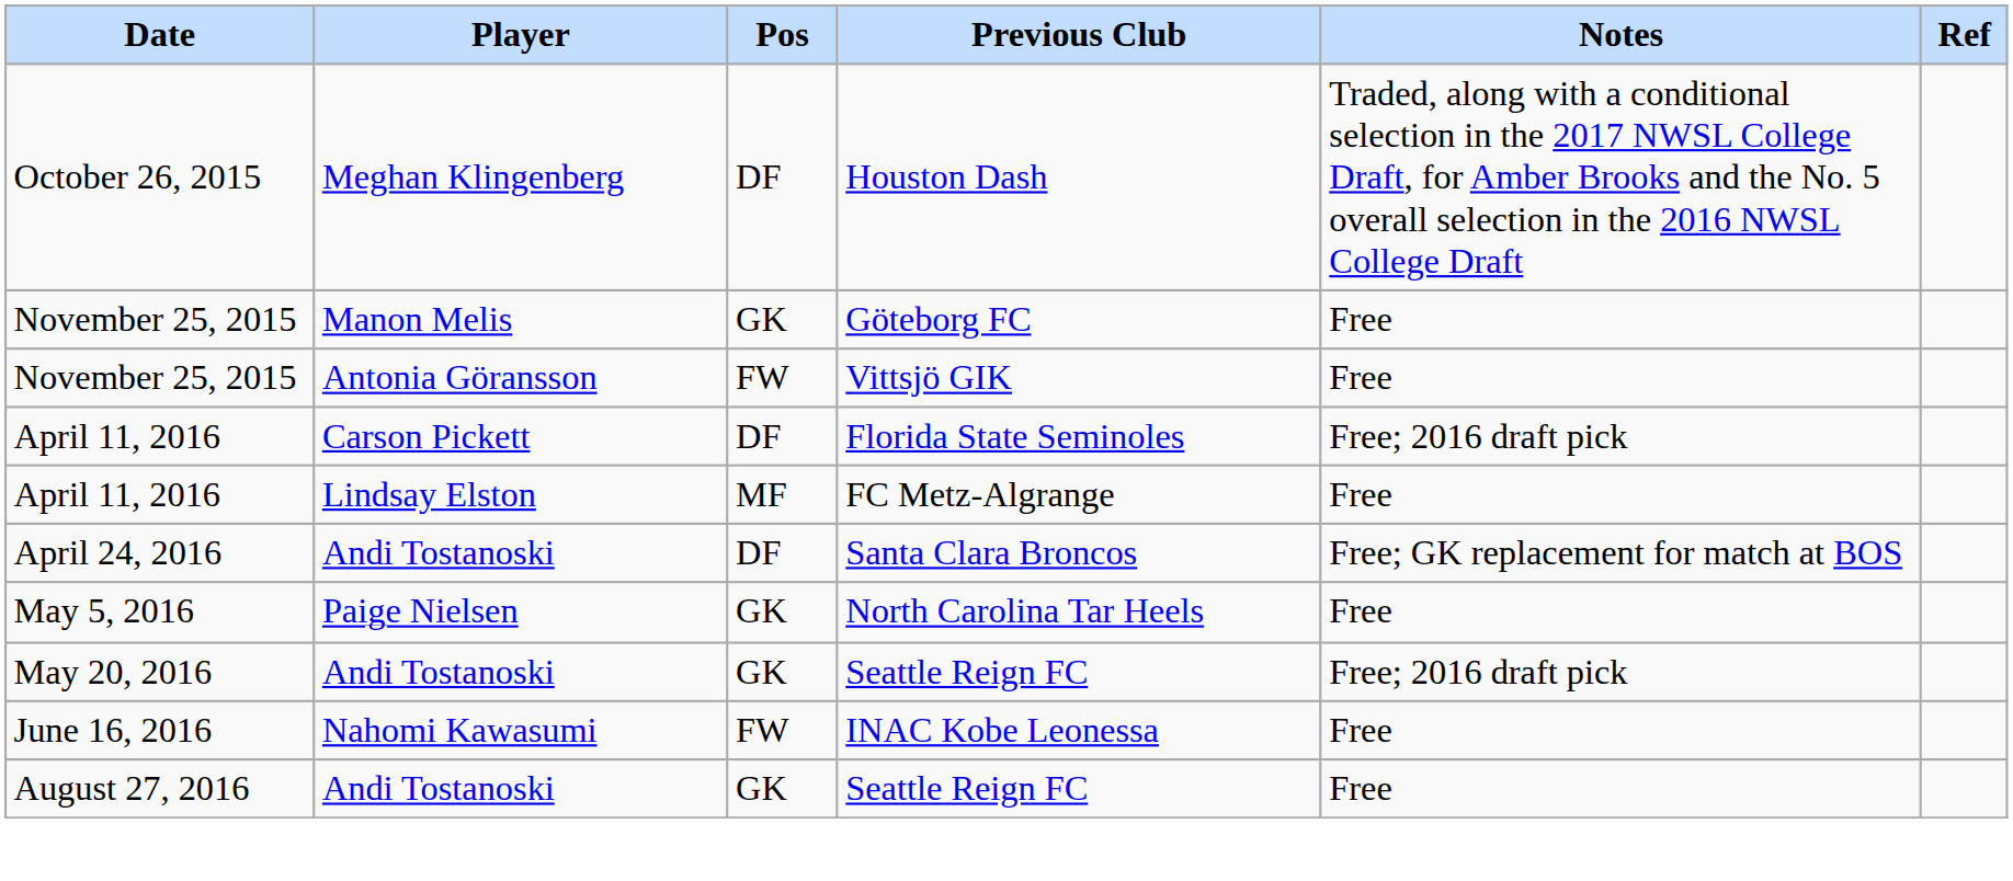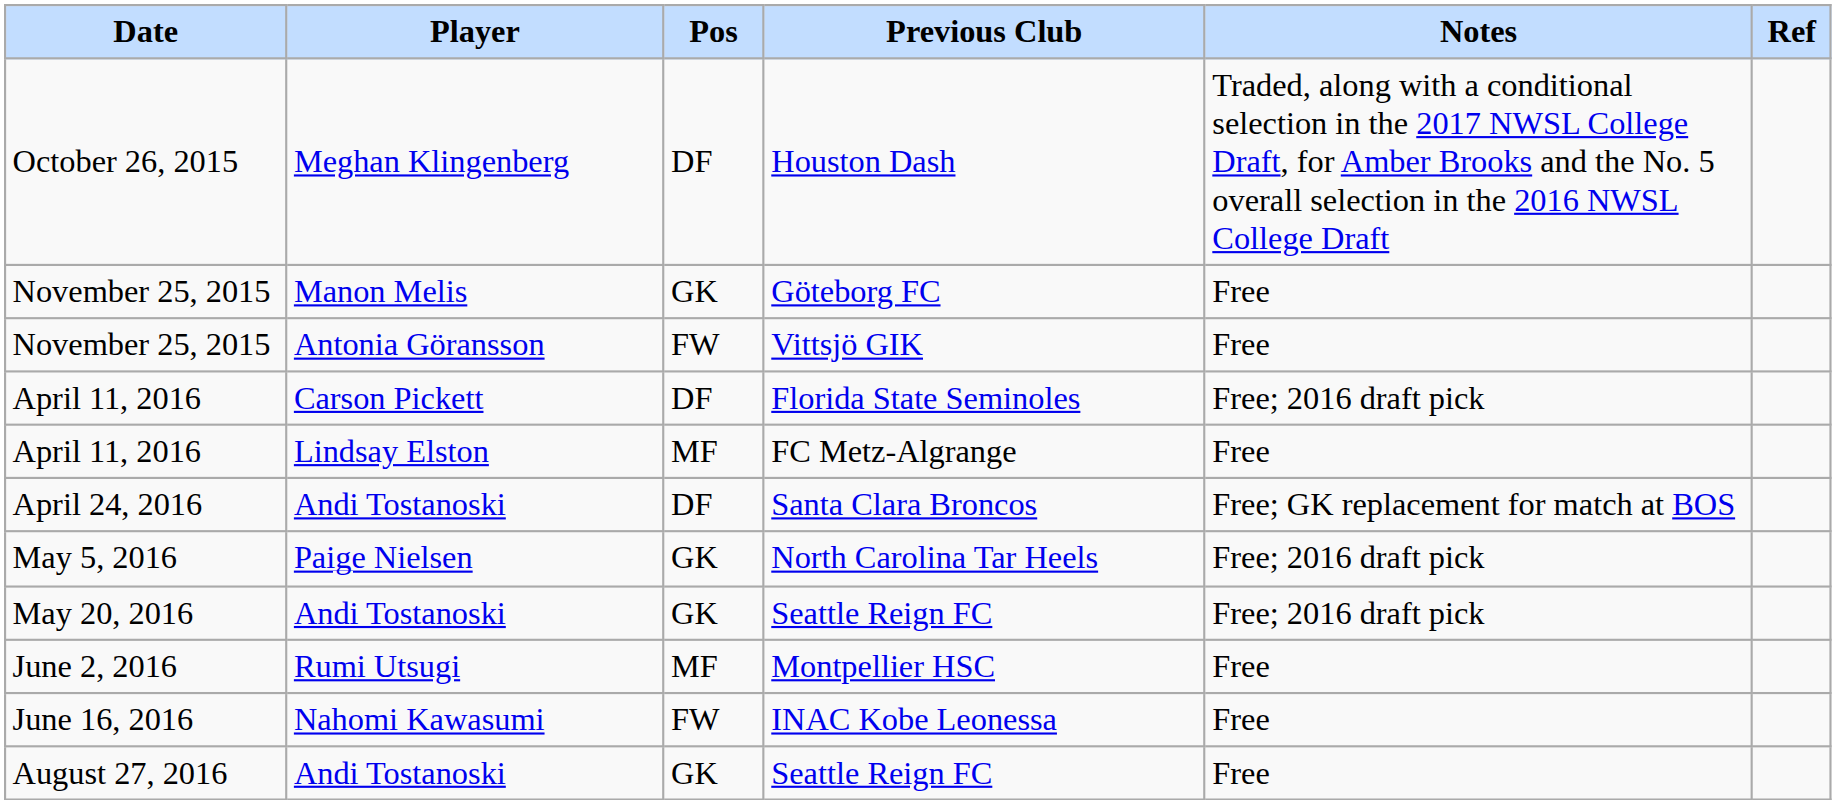 <table class="wikitable" style="text-align:left; font-size:95%;">
 <tr>
 <th style="background:#c2ddff; width:125px;">Date</th>
 <th style="background:#c2ddff; width:170px;">Player</th>
 <th style="background:#c2ddff; width:40px;">Pos</th>
 <th style="background:#c2ddff; width:200px;">Previous Club</th>
 <th style="background:#c2ddff; width:250px;">Notes</th>
 <th style="background:#c2ddff; width:30px;">Ref</th>
 </tr>
 <tr>
 <td>October 26, 2015</td>
 <td> <a href='#'>Meghan Klingenberg</a></td>
 <td>DF</td>
 <td> <a href='#'>Houston Dash</a></td>
 <td>Traded, along with a conditional selection in the <a href='#'>2017 NWSL College Draft</a>, for <a href='#'>Amber Brooks</a> and the No. 5 overall selection in the <a href='#'>2016 NWSL College Draft</a></td>
 <td></td>
 </tr>
 <tr>
 <td>November 25, 2015</td>
 <td> <a href='#'>Manon Melis</a></td>
 <td>GK</td>
 <td> <a href='#'>Göteborg FC</a></td>
 <td>Free</td>
 <td></td>
 </tr>
 <tr>
 <td>November 25, 2015</td>
 <td> <a href='#'>Antonia Göransson</a></td>
 <td>FW</td>
 <td> <a href='#'>Vittsjö GIK</a></td>
 <td>Free</td>
 <td></td>
 </tr>
 <tr>
 <td>April 11, 2016</td>
 <td> <a href='#'>Carson Pickett</a></td>
 <td>DF</td>
 <td> <a href='#'>Florida State Seminoles</a></td>
 <td>Free; 2016 draft pick</td>
 <td></td>
 </tr>
 <tr>
 <td>April 11, 2016</td>
 <td> <a href='#'>Lindsay Elston</a></td>
 <td>MF</td>
 <td> FC Metz-Algrange</td>
 <td>Free</td>
 <td></td>
 </tr>
 <tr>
 <td>April 24, 2016</td>
 <td> <a href='#'>Andi Tostanoski</a></td>
 <td>DF</td>
 <td> <a href='#'>Santa Clara Broncos</a></td>
 <td>Free; GK replacement for match at <a href='#'>BOS</a></td>
 <td></td>
 </tr>
 <tr>
 <td>May 5, 2016</td>
 <td> <a href='#'>Paige Nielsen</a></td>
 <td>GK</td>
 <td> <a href='#'>North Carolina Tar Heels</a></td>
-<td>Free</td>
+<td>Free; 2016 draft pick</td>
 <td></td>
 </tr>
 <tr>
 <td>May 20, 2016</td>
 <td> <a href='#'>Andi Tostanoski</a></td>
 <td>GK</td>
 <td> <a href='#'>Seattle Reign FC</a></td>
 <td>Free; 2016 draft pick</td>
+<td></td>
+</tr>
+<tr>
+<td>June 2, 2016</td>
+<td> <a href='#'>Rumi Utsugi</a></td>
+<td>MF</td>
+<td> <a href='#'>Montpellier HSC</a></td>
+<td>Free</td>
 <td></td>
 </tr>
 <tr>
 <td>June 16, 2016</td>
 <td> <a href='#'>Nahomi Kawasumi</a></td>
 <td>FW</td>
 <td> <a href='#'>INAC Kobe Leonessa</a></td>
 <td>Free</td>
 <td></td>
 </tr>
 <tr>
 <td>August 27, 2016</td>
 <td> <a href='#'>Andi Tostanoski</a></td>
 <td>GK</td>
 <td> <a href='#'>Seattle Reign FC</a></td>
 <td>Free</td>
 <td></td>
 </tr>
 </table>
